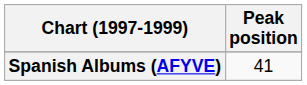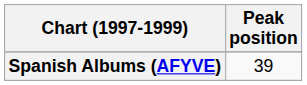 <table class="wikitable sortable plainrowheaders" style="text-align:center">
 <tr>
 <th scope=col>Chart (1997-1999)</th>
 <th scope=col>Peak<br>position</th>
 </tr>
 <tr>
 </tr>
 <tr>
 </tr>
 <tr>
 <th scope="row">Spanish Albums (<a href='#'>AFYVE</a>)</th>
-<td align="center">41</td>
+<td align="center">39</td>
 </tr>
 <tr>
 </tr>
 </table>
